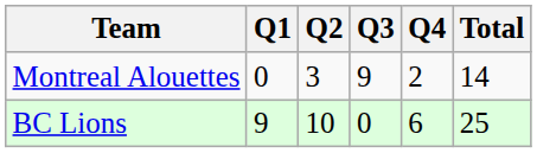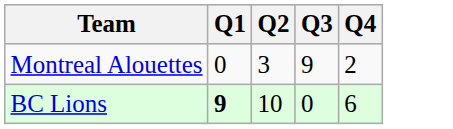 <table class="wikitable">
 <tr>
 <th>Team</th>
 <th>Q1</th>
 <th>Q2</th>
 <th>Q3</th>
 <th>Q4</th>
-<th>Total</th>
 </tr>
 <tr>
 <td><a href='#'>Montreal Alouettes</a></td>
 <td>0</td>
 <td>3</td>
 <td>9</td>
 <td>2</td>
-<td>14</td>
 </tr>
 <tr style="background:#dfd;">
 <td><a href='#'>BC Lions</a></td>
-<td>9</td>
+<td><strong>9</strong></td>
 <td>10</td>
 <td>0</td>
 <td>6</td>
-<td>25</td>
 </tr>
 </table>
